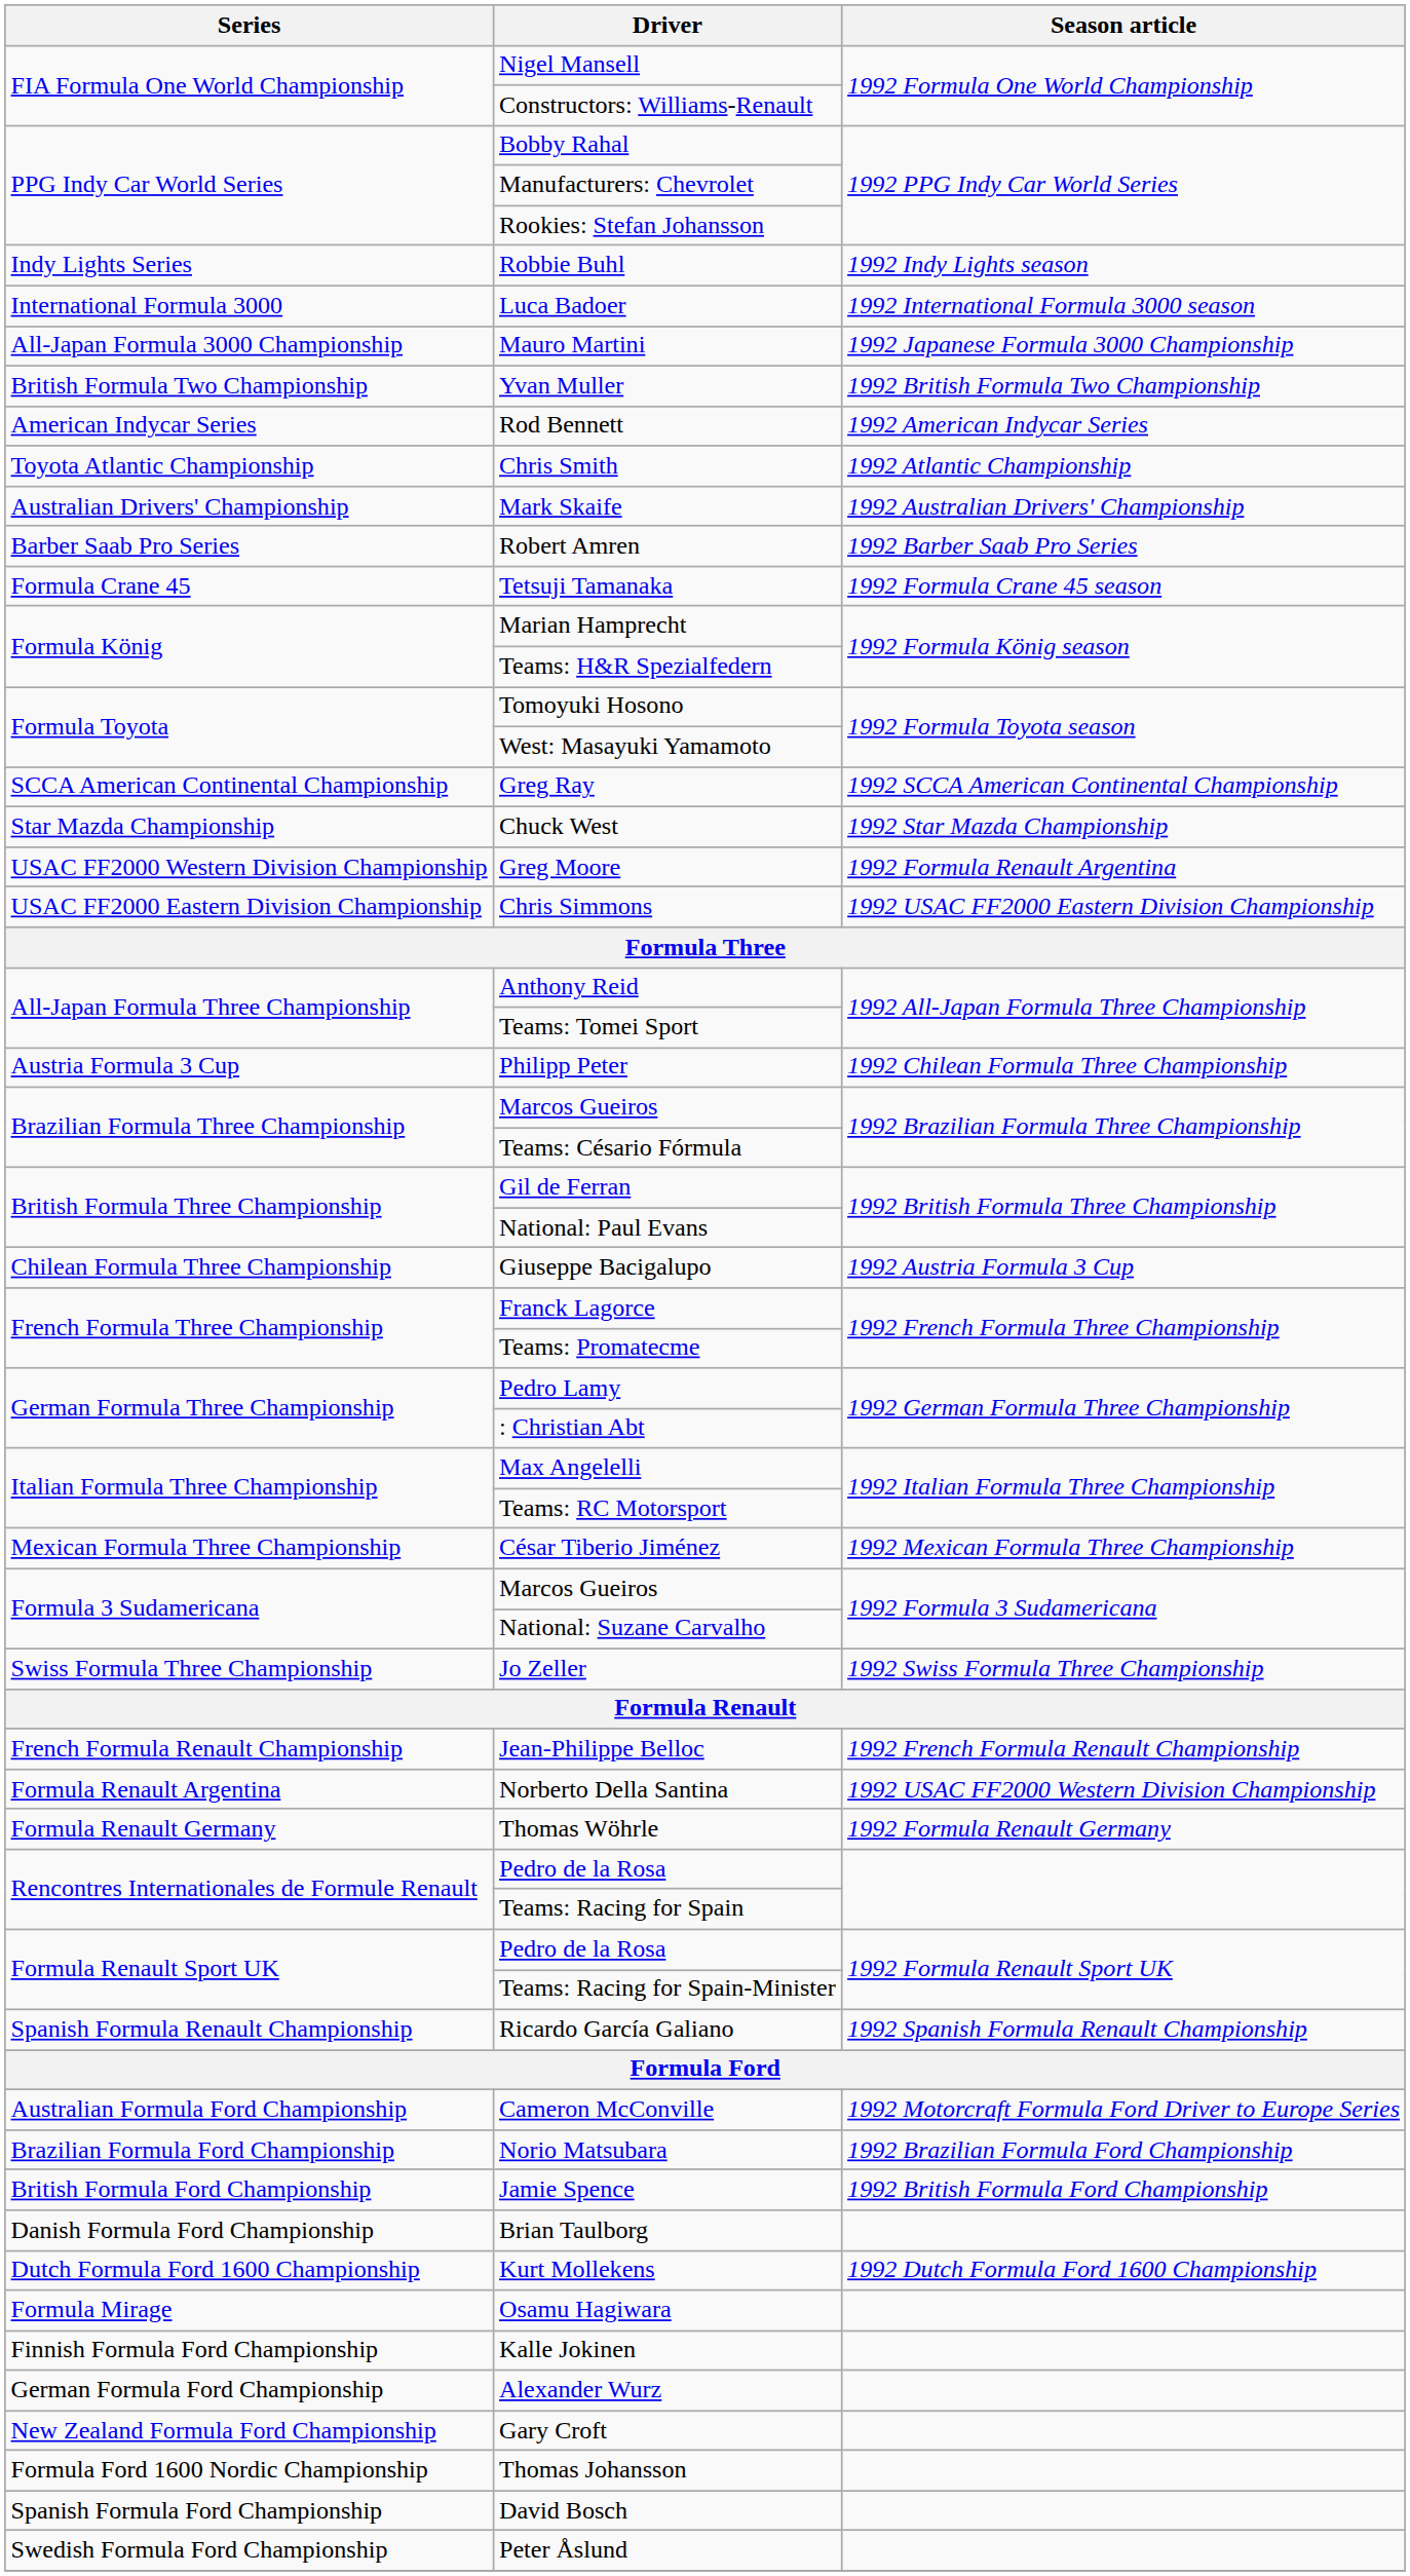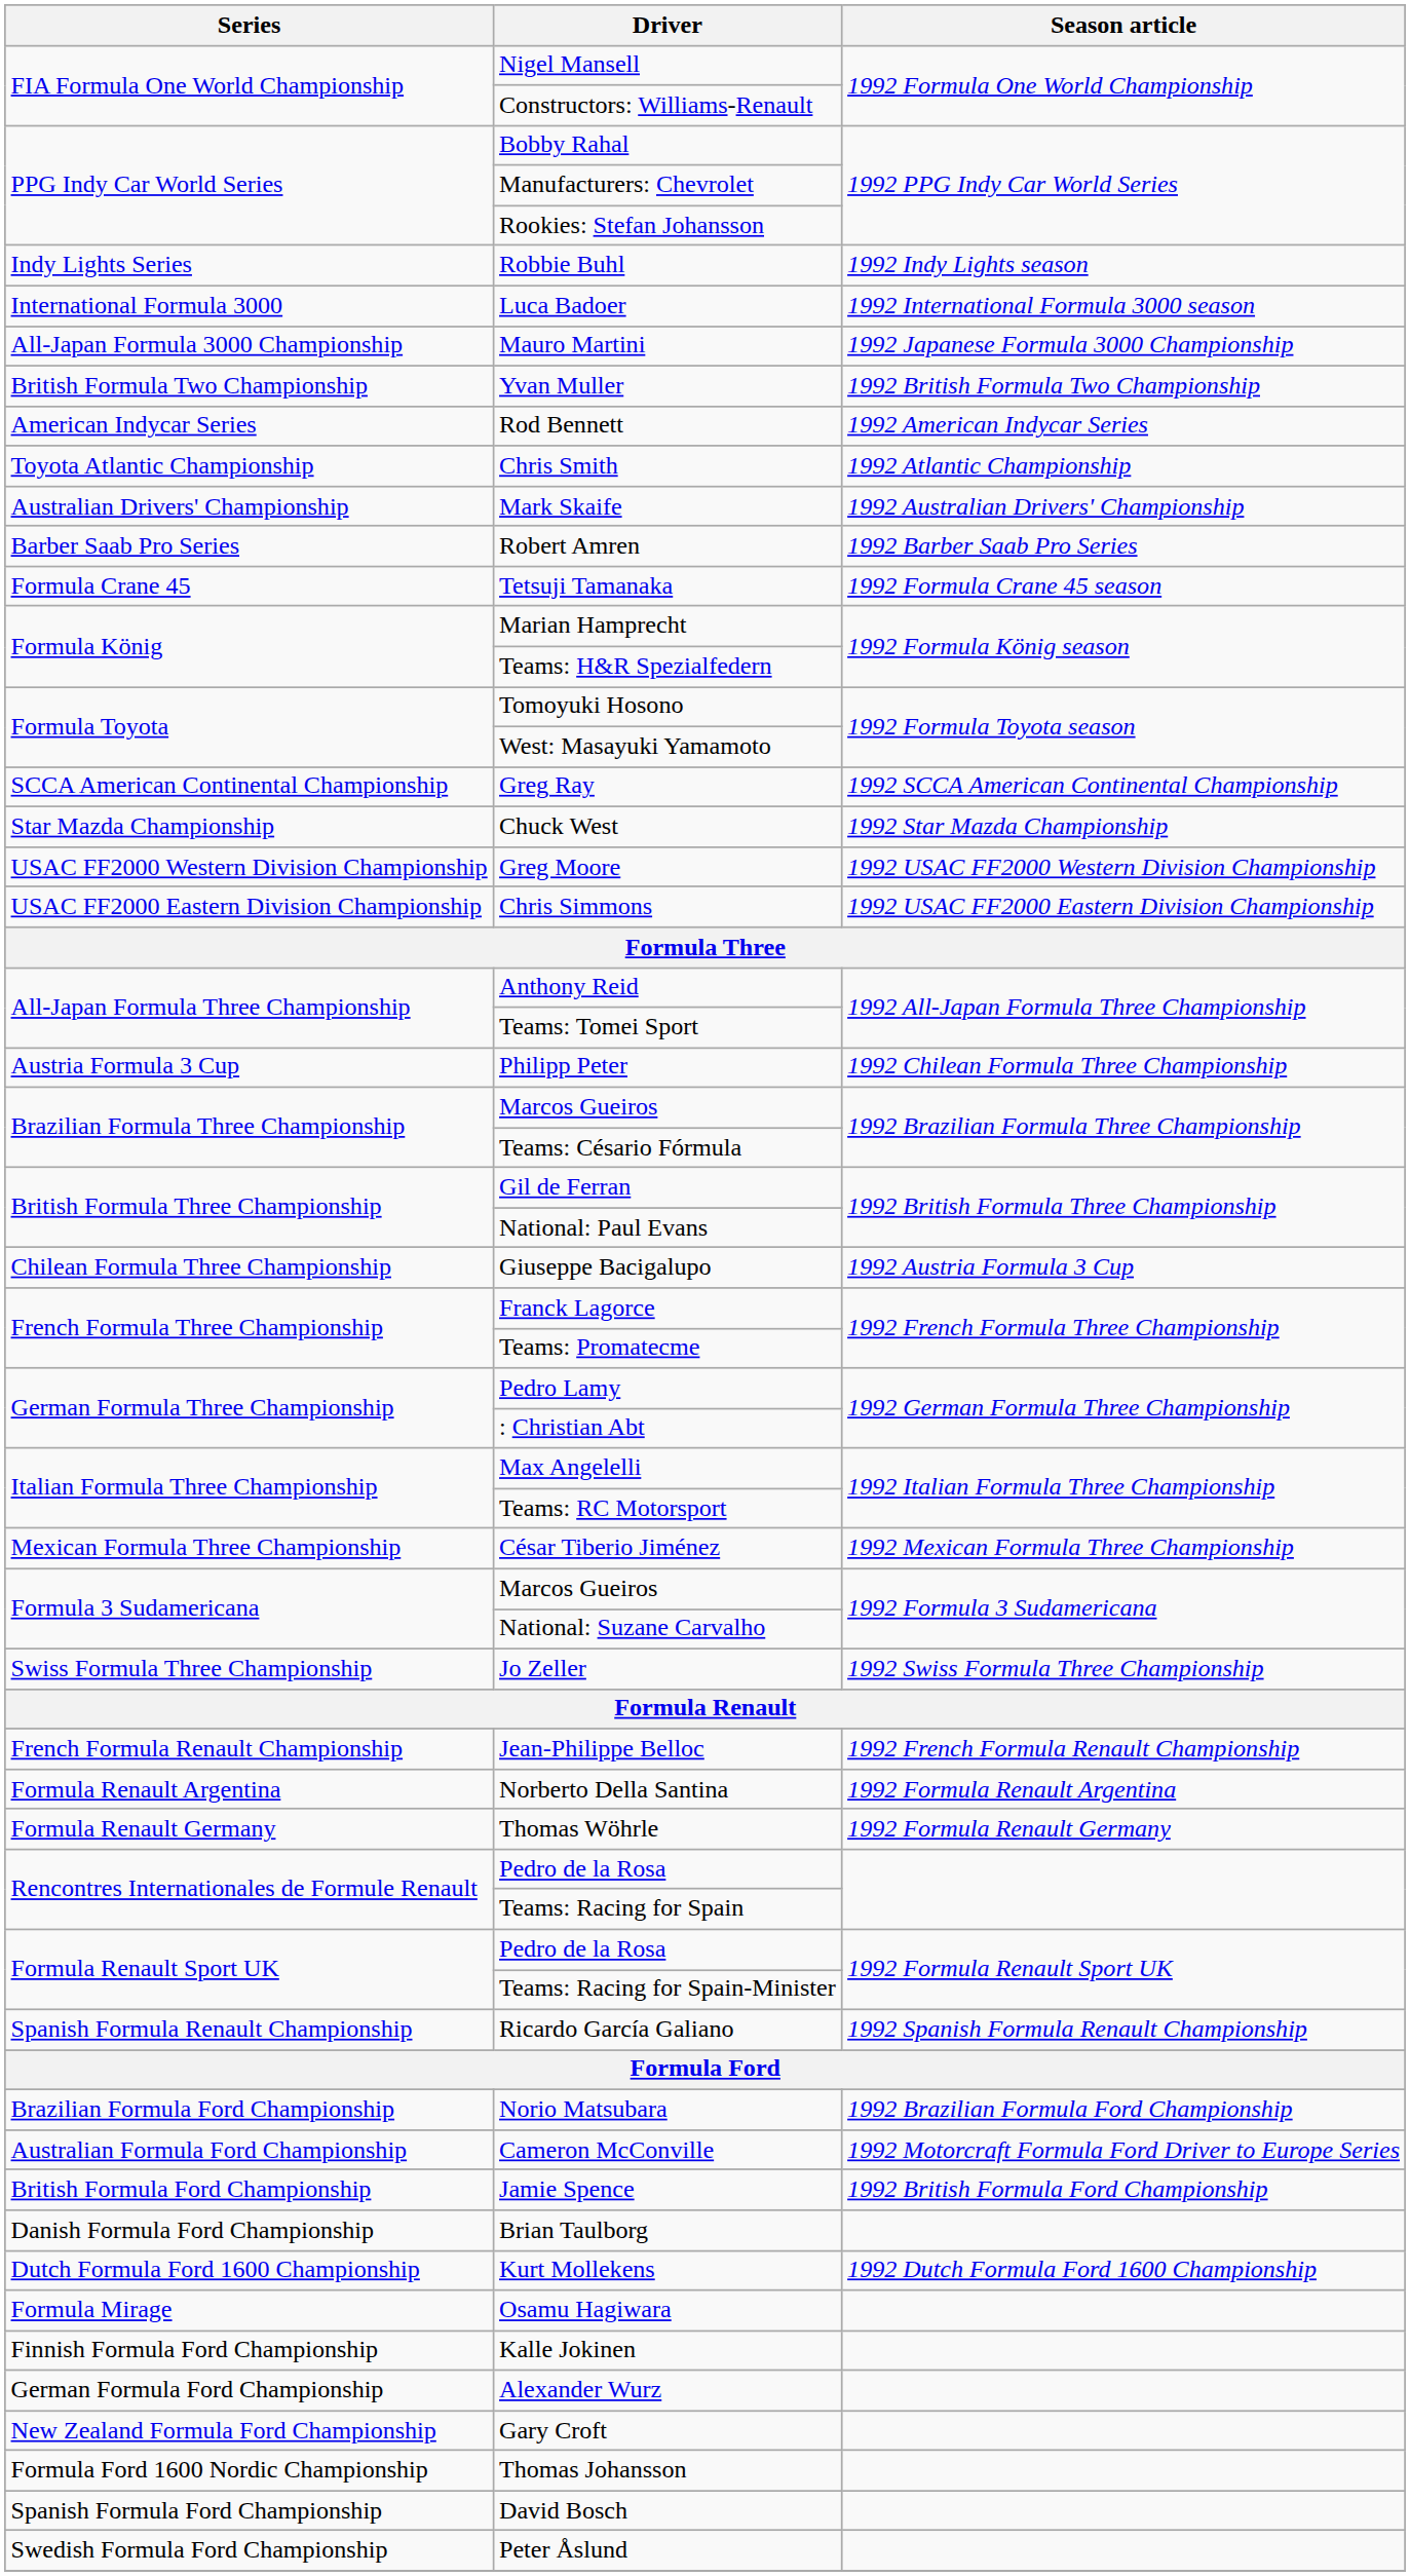 <table class="wikitable" style="font-size: 87%;">
 <tr>
 <th>Series</th>
 <th>Driver</th>
 <th>Season article</th>
 </tr>
 <tr>
 <td rowspan=2><a href='#'>FIA Formula One World Championship</a></td>
 <td> <a href='#'>Nigel Mansell</a></td>
 <td rowspan=2><em><a href='#'>1992 Formula One World Championship</a></em></td>
 </tr>
 <tr>
 <td>Constructors:  <a href='#'>Williams</a>-<a href='#'>Renault</a></td>
 </tr>
 <tr>
 <td rowspan=3><a href='#'>PPG Indy Car World Series</a></td>
 <td> <a href='#'>Bobby Rahal</a></td>
 <td rowspan=3><em><a href='#'>1992 PPG Indy Car World Series</a></em></td>
 </tr>
 <tr>
 <td>Manufacturers:  <a href='#'>Chevrolet</a></td>
 </tr>
 <tr>
 <td>Rookies:  <a href='#'>Stefan Johansson</a></td>
 </tr>
 <tr>
 <td><a href='#'>Indy Lights Series</a></td>
 <td> <a href='#'>Robbie Buhl</a></td>
 <td><em><a href='#'>1992 Indy Lights season</a></em></td>
 </tr>
 <tr>
 <td><a href='#'>International Formula 3000</a></td>
 <td> <a href='#'>Luca Badoer</a></td>
 <td><em><a href='#'>1992 International Formula 3000 season</a></em></td>
 </tr>
 <tr>
 <td><a href='#'>All-Japan Formula 3000 Championship</a></td>
 <td> <a href='#'>Mauro Martini</a></td>
 <td><em><a href='#'>1992 Japanese Formula 3000 Championship</a></em></td>
 </tr>
 <tr>
 <td><a href='#'>British Formula Two Championship</a></td>
 <td> <a href='#'>Yvan Muller</a></td>
 <td><em><a href='#'>1992 British Formula Two Championship</a></em></td>
 </tr>
 <tr>
 <td><a href='#'>American Indycar Series</a></td>
 <td> Rod Bennett</td>
 <td><em><a href='#'>1992 American Indycar Series</a></em></td>
 </tr>
 <tr>
 <td><a href='#'>Toyota Atlantic Championship</a></td>
 <td> <a href='#'>Chris Smith</a></td>
 <td><em><a href='#'>1992 Atlantic Championship</a></em></td>
 </tr>
 <tr>
 <td><a href='#'>Australian Drivers' Championship</a></td>
 <td> <a href='#'>Mark Skaife</a></td>
 <td><em><a href='#'>1992 Australian Drivers' Championship</a></em></td>
 </tr>
 <tr>
 <td><a href='#'>Barber Saab Pro Series</a></td>
 <td> Robert Amren</td>
 <td><em><a href='#'>1992 Barber Saab Pro Series</a></em></td>
 </tr>
 <tr>
 <td><a href='#'>Formula Crane 45</a></td>
 <td> <a href='#'>Tetsuji Tamanaka</a></td>
 <td><em><a href='#'>1992 Formula Crane 45 season</a></em></td>
 </tr>
 <tr>
 <td rowspan=2><a href='#'>Formula König</a></td>
 <td> Marian Hamprecht</td>
 <td rowspan=2><em><a href='#'>1992 Formula König season</a></em></td>
 </tr>
 <tr>
 <td>Teams:  <a href='#'>H&R Spezialfedern</a></td>
 </tr>
 <tr>
 <td rowspan=2><a href='#'>Formula Toyota</a></td>
 <td> Tomoyuki Hosono</td>
 <td rowspan=2><em><a href='#'>1992 Formula Toyota season</a></em></td>
 </tr>
 <tr>
 <td>West:  Masayuki Yamamoto</td>
 </tr>
 <tr>
 <td><a href='#'>SCCA American Continental Championship</a></td>
 <td> <a href='#'>Greg Ray</a></td>
 <td><em><a href='#'>1992 SCCA American Continental Championship</a></em></td>
 </tr>
 <tr>
 <td><a href='#'>Star Mazda Championship</a></td>
 <td> Chuck West</td>
 <td><em><a href='#'>1992 Star Mazda Championship</a></em></td>
 </tr>
 <tr>
 <td><a href='#'>USAC FF2000 Western Division Championship</a></td>
 <td> <a href='#'>Greg Moore</a></td>
-<td><em><a href='#'>1992 Formula Renault Argentina</a></em></td>
+<td><em><a href='#'>1992 USAC FF2000 Western Division Championship</a></em></td>
 </tr>
 <tr>
 <td><a href='#'>USAC FF2000 Eastern Division Championship</a></td>
 <td> <a href='#'>Chris Simmons</a></td>
 <td><em><a href='#'>1992 USAC FF2000 Eastern Division Championship</a></em></td>
 </tr>
 <tr>
 <th colspan=3><a href='#'>Formula Three</a></th>
 </tr>
 <tr>
 <td rowspan="2"><a href='#'>All-Japan Formula Three Championship</a></td>
 <td> <a href='#'>Anthony Reid</a></td>
 <td rowspan="2"><em><a href='#'>1992 All-Japan Formula Three Championship</a></em></td>
 </tr>
 <tr>
 <td>Teams:  Tomei Sport</td>
 </tr>
 <tr>
 <td><a href='#'>Austria Formula 3 Cup</a></td>
 <td> <a href='#'>Philipp Peter</a></td>
 <td><em><a href='#'>1992 Chilean Formula Three Championship</a></em></td>
 </tr>
 <tr>
 <td rowspan=2><a href='#'>Brazilian Formula Three Championship</a></td>
 <td> <a href='#'>Marcos Gueiros</a></td>
 <td rowspan=2><em><a href='#'>1992 Brazilian Formula Three Championship</a></em></td>
 </tr>
 <tr>
 <td>Teams:  Césario Fórmula</td>
 </tr>
 <tr>
 <td rowspan=2><a href='#'>British Formula Three Championship</a></td>
 <td> <a href='#'>Gil de Ferran</a></td>
 <td rowspan=2><em><a href='#'>1992 British Formula Three Championship</a></em></td>
 </tr>
 <tr>
 <td>National:  Paul Evans</td>
 </tr>
 <tr>
 <td><a href='#'>Chilean Formula Three Championship</a></td>
 <td> Giuseppe Bacigalupo</td>
 <td><em><a href='#'>1992 Austria Formula 3 Cup</a></em></td>
 </tr>
 <tr>
 <td rowspan=2><a href='#'>French Formula Three Championship</a></td>
 <td> <a href='#'>Franck Lagorce</a></td>
 <td rowspan=2><em><a href='#'>1992 French Formula Three Championship</a></em></td>
 </tr>
 <tr>
 <td>Teams:  <a href='#'>Promatecme</a></td>
 </tr>
 <tr>
 <td rowspan=2><a href='#'>German Formula Three Championship</a></td>
 <td> <a href='#'>Pedro Lamy</a></td>
 <td rowspan=2><em><a href='#'>1992 German Formula Three Championship</a></em></td>
 </tr>
 <tr>
 <td>:  <a href='#'>Christian Abt</a></td>
 </tr>
 <tr>
 <td rowspan=2><a href='#'>Italian Formula Three Championship</a></td>
 <td> <a href='#'>Max Angelelli</a></td>
 <td rowspan=2><em><a href='#'>1992 Italian Formula Three Championship</a></em></td>
 </tr>
 <tr>
 <td>Teams:  <a href='#'>RC Motorsport</a></td>
 </tr>
 <tr>
 <td><a href='#'>Mexican Formula Three Championship</a></td>
 <td> <a href='#'>César Tiberio Jiménez</a></td>
 <td><em><a href='#'>1992 Mexican Formula Three Championship</a></em></td>
 </tr>
 <tr>
 <td rowspan=2><a href='#'>Formula 3 Sudamericana</a></td>
 <td> Marcos Gueiros</td>
 <td rowspan=2><em><a href='#'>1992 Formula 3 Sudamericana</a></em></td>
 </tr>
 <tr>
 <td>National:  <a href='#'>Suzane Carvalho</a></td>
 </tr>
 <tr>
 <td><a href='#'>Swiss Formula Three Championship</a></td>
 <td> <a href='#'>Jo Zeller</a></td>
 <td><em><a href='#'>1992 Swiss Formula Three Championship</a></em></td>
 </tr>
 <tr>
 <th colspan=3><a href='#'>Formula Renault</a></th>
 </tr>
 <tr>
 <td><a href='#'>French Formula Renault Championship</a></td>
 <td> <a href='#'>Jean-Philippe Belloc</a></td>
 <td><em><a href='#'>1992 French Formula Renault Championship</a></em></td>
 </tr>
 <tr>
 <td><a href='#'>Formula Renault Argentina</a></td>
 <td> Norberto Della Santina</td>
-<td><em><a href='#'>1992 USAC FF2000 Western Division Championship</a></em></td>
+<td><em><a href='#'>1992 Formula Renault Argentina</a></em></td>
 </tr>
 <tr>
 <td><a href='#'>Formula Renault Germany</a></td>
 <td> Thomas Wöhrle</td>
 <td><em><a href='#'>1992 Formula Renault Germany</a></em></td>
 </tr>
 <tr>
 <td rowspan=2><a href='#'>Rencontres Internationales de Formule Renault</a></td>
 <td> <a href='#'>Pedro de la Rosa</a></td>
 <td rowspan=2></td>
 </tr>
 <tr>
 <td>Teams:  Racing for Spain</td>
 </tr>
 <tr>
 <td rowspan=2><a href='#'>Formula Renault Sport UK</a></td>
 <td> <a href='#'>Pedro de la Rosa</a></td>
 <td rowspan=2><em><a href='#'>1992 Formula Renault Sport UK</a></em></td>
 </tr>
 <tr>
 <td>Teams:  Racing for Spain-Minister</td>
 </tr>
 <tr>
 <td><a href='#'>Spanish Formula Renault Championship</a></td>
 <td> Ricardo García Galiano</td>
 <td><em><a href='#'>1992 Spanish Formula Renault Championship</a></em></td>
 </tr>
 <tr>
 <th colspan=3><a href='#'>Formula Ford</a></th>
 </tr>
 <tr>
+<td><a href='#'>Brazilian Formula Ford Championship</a></td>
+<td> <a href='#'>Norio Matsubara</a></td>
+<td><em><a href='#'>1992 Brazilian Formula Ford Championship</a></em></td>
+</tr>
+<tr>
 <td><a href='#'>Australian Formula Ford Championship</a></td>
 <td> <a href='#'>Cameron McConville</a></td>
 <td><em><a href='#'>1992 Motorcraft Formula Ford Driver to Europe Series</a></em></td>
-</tr>
-<tr>
-<td><a href='#'>Brazilian Formula Ford Championship</a></td>
-<td> <a href='#'>Norio Matsubara</a></td>
-<td><em><a href='#'>1992 Brazilian Formula Ford Championship</a></em></td>
 </tr>
 <tr>
 <td><a href='#'>British Formula Ford Championship</a></td>
 <td> <a href='#'>Jamie Spence</a></td>
 <td><em><a href='#'>1992 British Formula Ford Championship</a></em></td>
 </tr>
 <tr>
 <td>Danish Formula Ford Championship</td>
 <td> Brian Taulborg</td>
 <td></td>
 </tr>
 <tr>
 <td><a href='#'>Dutch Formula Ford 1600 Championship</a></td>
 <td> <a href='#'>Kurt Mollekens</a></td>
 <td><em><a href='#'>1992 Dutch Formula Ford 1600 Championship</a></em></td>
 </tr>
 <tr>
 <td><a href='#'>Formula Mirage</a></td>
 <td> <a href='#'>Osamu Hagiwara</a></td>
 <td></td>
 </tr>
 <tr>
 <td>Finnish Formula Ford Championship</td>
 <td> Kalle Jokinen</td>
 <td></td>
 </tr>
 <tr>
 <td>German Formula Ford Championship</td>
 <td> <a href='#'>Alexander Wurz</a></td>
 <td></td>
 </tr>
 <tr>
 <td><a href='#'>New Zealand Formula Ford Championship</a></td>
 <td> Gary Croft</td>
 <td></td>
 </tr>
 <tr>
 <td>Formula Ford 1600 Nordic Championship</td>
 <td> Thomas Johansson</td>
 <td></td>
 </tr>
 <tr>
 <td>Spanish Formula Ford Championship</td>
 <td> David Bosch</td>
 <td></td>
 </tr>
 <tr>
 <td>Swedish Formula Ford Championship</td>
 <td> Peter Åslund</td>
 <td></td>
 </tr>
 <tr>
 </tr>
 </table>
